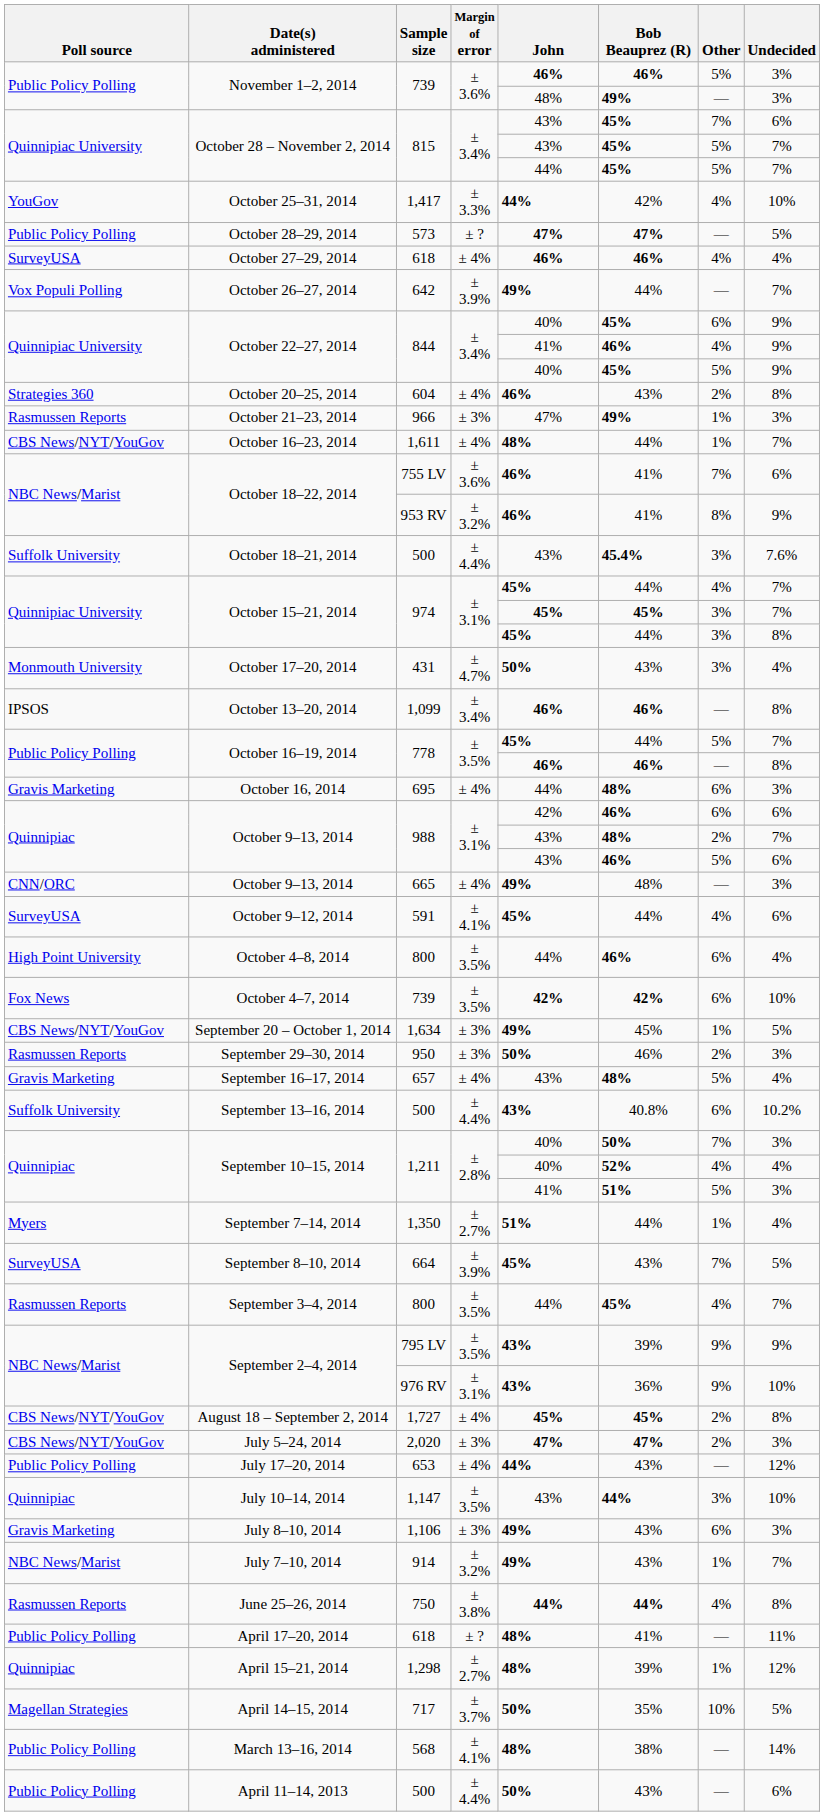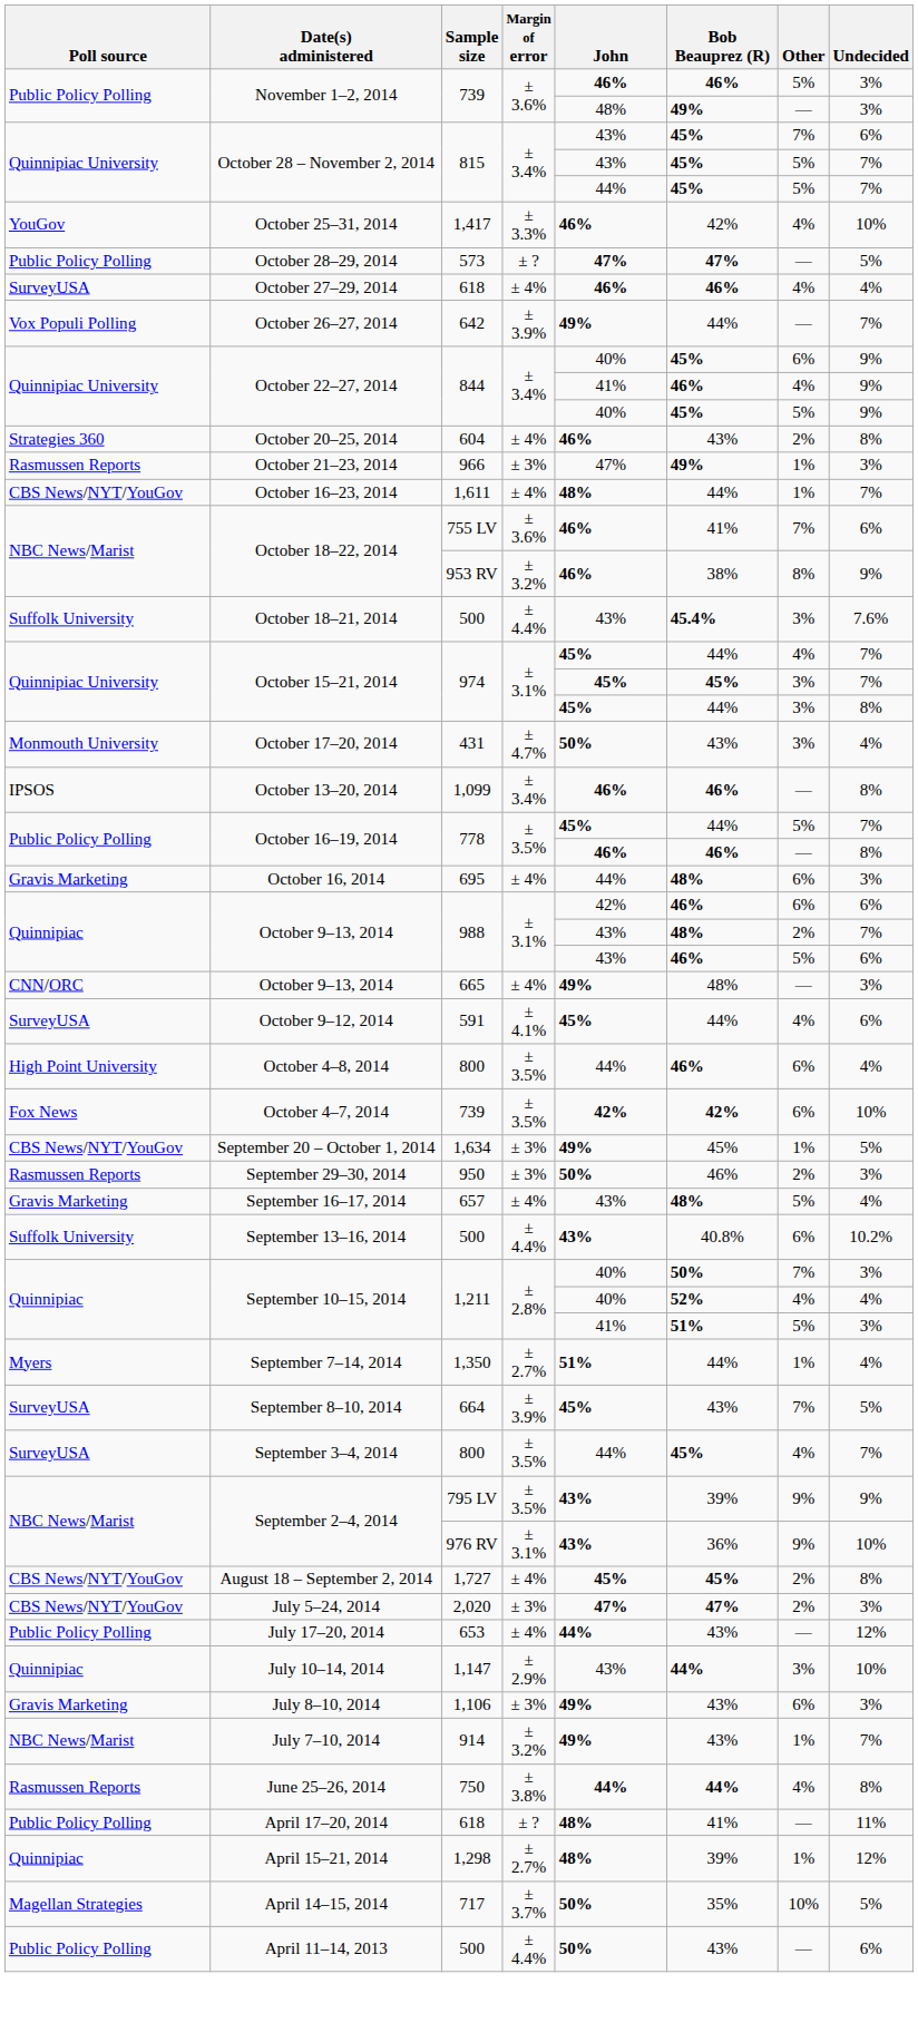 <table class="wikitable">
 <tr valign= bottom>
 <th style="width:190px;">Poll source</th>
 <th style="width:215px;">Date(s)<br>administered</th>
 <th class=small>Sample<br>size</th>
 <th><small>Margin of</small><br>error</th>
 <th style="width:100px;">John<br></th>
 <th style="width:100px;">Bob<br>Beauprez (R)</th>
 <th style="width:40px;">Other</th>
 <th style="width:40px;">Undecided</th>
 </tr>
 <tr>
 <td rowspan=2><a href='#'>Public Policy Polling</a></td>
 <td align=center rowspan=2>November 1–2, 2014</td>
 <td align=center rowspan=2>739</td>
 <td align=center rowspan=2>± 3.6%</td>
 <td align=center><strong>46%</strong></td>
 <td align=center><strong>46%</strong></td>
 <td align=center>5%</td>
 <td align=center>3%</td>
 </tr>
 <tr>
 <td align=center>48%</td>
 <td><strong>49%</strong></td>
 <td align=center>—</td>
 <td align=center>3%</td>
 </tr>
 <tr>
 <td rowspan=3><a href='#'>Quinnipiac University</a></td>
 <td align=center rowspan=3>October 28 – November 2, 2014</td>
 <td align=center rowspan=3>815</td>
 <td align=center rowspan=3>± 3.4%</td>
 <td align=center>43%</td>
 <td><strong>45%</strong></td>
 <td align=center>7%</td>
 <td align=center>6%</td>
 </tr>
 <tr>
 <td align=center>43%</td>
 <td><strong>45%</strong></td>
 <td align=center>5%</td>
 <td align=center>7%</td>
 </tr>
 <tr>
 <td align=center>44%</td>
 <td><strong>45%</strong></td>
 <td align=center>5%</td>
 <td align=center>7%</td>
 </tr>
 <tr>
 <td><a href='#'>YouGov</a></td>
 <td align=center>October 25–31, 2014</td>
 <td align=center>1,417</td>
 <td align=center>± 3.3%</td>
-<td><strong>44%</strong></td>
+<td><strong>46%</strong></td>
 <td align=center>42%</td>
 <td align=center>4%</td>
 <td align=center>10%</td>
 </tr>
 <tr>
 <td><a href='#'>Public Policy Polling</a></td>
 <td align=center>October 28–29, 2014</td>
 <td align=center>573</td>
 <td align=center>± ?</td>
 <td align=center><strong>47%</strong></td>
 <td align=center><strong>47%</strong></td>
 <td align=center>—</td>
 <td align=center>5%</td>
 </tr>
 <tr>
 <td><a href='#'>SurveyUSA</a></td>
 <td align=center>October 27–29, 2014</td>
 <td align=center>618</td>
 <td align=center>± 4%</td>
 <td align=center><strong>46%</strong></td>
 <td align=center><strong>46%</strong></td>
 <td align=center>4%</td>
 <td align=center>4%</td>
 </tr>
 <tr>
 <td><a href='#'>Vox Populi Polling</a></td>
 <td align=center>October 26–27, 2014</td>
 <td align=center>642</td>
 <td align=center>± 3.9%</td>
 <td><strong>49%</strong></td>
 <td align=center>44%</td>
 <td align=center>—</td>
 <td align=center>7%</td>
 </tr>
 <tr>
 <td rowspan=3><a href='#'>Quinnipiac University</a></td>
 <td align=center rowspan=3>October 22–27, 2014</td>
 <td align=center rowspan=3>844</td>
 <td align=center rowspan=3>± 3.4%</td>
 <td align=center>40%</td>
 <td><strong>45%</strong></td>
 <td align=center>6%</td>
 <td align=center>9%</td>
 </tr>
 <tr>
 <td align=center>41%</td>
 <td><strong>46%</strong></td>
 <td align=center>4%</td>
 <td align=center>9%</td>
 </tr>
 <tr>
 <td align=center>40%</td>
 <td><strong>45%</strong></td>
 <td align=center>5%</td>
 <td align=center>9%</td>
 </tr>
 <tr>
 <td><a href='#'>Strategies 360</a></td>
 <td align=center>October 20–25, 2014</td>
 <td align=center>604</td>
 <td align=center>± 4%</td>
 <td><strong>46%</strong></td>
 <td align=center>43%</td>
 <td align=center>2%</td>
 <td align=center>8%</td>
 </tr>
 <tr>
 <td><a href='#'>Rasmussen Reports</a></td>
 <td align=center>October 21–23, 2014</td>
 <td align=center>966</td>
 <td align=center>± 3%</td>
 <td align=center>47%</td>
 <td><strong>49%</strong></td>
 <td align=center>1%</td>
 <td align=center>3%</td>
 </tr>
 <tr>
 <td><a href='#'>CBS News</a>/<a href='#'>NYT</a>/<a href='#'>YouGov</a></td>
 <td align=center>October 16–23, 2014</td>
 <td align=center>1,611</td>
 <td align=center>± 4%</td>
 <td><strong>48%</strong></td>
 <td align=center>44%</td>
 <td align=center>1%</td>
 <td align=center>7%</td>
 </tr>
 <tr>
 <td rowspan=2><a href='#'>NBC News</a>/<a href='#'>Marist</a></td>
 <td align=center rowspan=2>October 18–22, 2014</td>
 <td align=center>755 LV</td>
 <td align=center>± 3.6%</td>
 <td><strong>46%</strong></td>
 <td align=center>41%</td>
 <td align=center>7%</td>
 <td align=center>6%</td>
 </tr>
 <tr>
 <td align=center>953 RV</td>
 <td align=center>± 3.2%</td>
 <td><strong>46%</strong></td>
-<td align=center>41%</td>
+<td align=center>38%</td>
 <td align=center>8%</td>
 <td align=center>9%</td>
 </tr>
 <tr>
 <td><a href='#'>Suffolk University</a></td>
 <td align=center>October 18–21, 2014</td>
 <td align=center>500</td>
 <td align=center>± 4.4%</td>
 <td align=center>43%</td>
 <td><strong>45.4%</strong></td>
 <td align=center>3%</td>
 <td align=center>7.6%</td>
 </tr>
 <tr>
 <td rowspan=3><a href='#'>Quinnipiac University</a></td>
 <td align=center rowspan=3>October 15–21, 2014</td>
 <td align=center rowspan=3>974</td>
 <td align=center rowspan=3>± 3.1%</td>
 <td><strong>45%</strong></td>
 <td align=center>44%</td>
 <td align=center>4%</td>
 <td align=center>7%</td>
 </tr>
 <tr>
 <td align=center><strong>45%</strong></td>
 <td align=center><strong>45%</strong></td>
 <td align=center>3%</td>
 <td align=center>7%</td>
 </tr>
 <tr>
 <td><strong>45%</strong></td>
 <td align=center>44%</td>
 <td align=center>3%</td>
 <td align=center>8%</td>
 </tr>
 <tr>
 <td><a href='#'>Monmouth University</a></td>
 <td align=center>October 17–20, 2014</td>
 <td align=center>431</td>
 <td align=center>± 4.7%</td>
 <td><strong>50%</strong></td>
 <td align=center>43%</td>
 <td align=center>3%</td>
 <td align=center>4%</td>
 </tr>
 <tr>
 <td>IPSOS</td>
 <td align=center>October 13–20, 2014</td>
 <td align=center>1,099</td>
 <td align=center>± 3.4%</td>
 <td align=center><strong>46%</strong></td>
 <td align=center><strong>46%</strong></td>
 <td align=center>—</td>
 <td align=center>8%</td>
 </tr>
 <tr>
 <td rowspan=2><a href='#'>Public Policy Polling</a></td>
 <td align=center rowspan=2>October 16–19, 2014</td>
 <td align=center rowspan=2>778</td>
 <td align=center rowspan=2>± 3.5%</td>
 <td><strong>45%</strong></td>
 <td align=center>44%</td>
 <td align=center>5%</td>
 <td align=center>7%</td>
 </tr>
 <tr>
 <td align=center><strong>46%</strong></td>
 <td align=center><strong>46%</strong></td>
 <td align=center>—</td>
 <td align=center>8%</td>
 </tr>
 <tr>
 <td><a href='#'>Gravis Marketing</a></td>
 <td align=center>October 16, 2014</td>
 <td align=center>695</td>
 <td align=center>± 4%</td>
 <td align=center>44%</td>
 <td><strong>48%</strong></td>
 <td align=center>6%</td>
 <td align=center>3%</td>
 </tr>
 <tr>
 <td rowspan=3><a href='#'>Quinnipiac</a></td>
 <td align=center rowspan=3>October 9–13, 2014</td>
 <td align=center rowspan=3>988</td>
 <td align=center rowspan=3>± 3.1%</td>
 <td align=center>42%</td>
 <td><strong>46%</strong></td>
 <td align=center>6%</td>
 <td align=center>6%</td>
 </tr>
 <tr>
 <td align=center>43%</td>
 <td><strong>48%</strong></td>
 <td align=center>2%</td>
 <td align=center>7%</td>
 </tr>
 <tr>
 <td align=center>43%</td>
 <td><strong>46%</strong></td>
 <td align=center>5%</td>
 <td align=center>6%</td>
 </tr>
 <tr>
 <td><a href='#'>CNN</a>/<a href='#'>ORC</a></td>
 <td align=center>October 9–13, 2014</td>
 <td align=center>665</td>
 <td align=center>± 4%</td>
 <td><strong>49%</strong></td>
 <td align=center>48%</td>
 <td align=center>—</td>
 <td align=center>3%</td>
 </tr>
 <tr>
 <td><a href='#'>SurveyUSA</a></td>
 <td align=center>October 9–12, 2014</td>
 <td align=center>591</td>
 <td align=center>± 4.1%</td>
 <td><strong>45%</strong></td>
 <td align=center>44%</td>
 <td align=center>4%</td>
 <td align=center>6%</td>
 </tr>
 <tr>
 <td><a href='#'>High Point University</a></td>
 <td align=center>October 4–8, 2014</td>
 <td align=center>800</td>
 <td align=center>± 3.5%</td>
 <td align=center>44%</td>
 <td><strong>46%</strong></td>
 <td align=center>6%</td>
 <td align=center>4%</td>
 </tr>
 <tr>
 <td><a href='#'>Fox News</a></td>
 <td align=center>October 4–7, 2014</td>
 <td align=center>739</td>
 <td align=center>± 3.5%</td>
 <td align=center><strong>42%</strong></td>
 <td align=center><strong>42%</strong></td>
 <td align=center>6%</td>
 <td align=center>10%</td>
 </tr>
 <tr>
 <td><a href='#'>CBS News</a>/<a href='#'>NYT</a>/<a href='#'>YouGov</a></td>
 <td align=center>September 20 – October 1, 2014</td>
 <td align=center>1,634</td>
 <td align=center>± 3%</td>
 <td><strong>49%</strong></td>
 <td align=center>45%</td>
 <td align=center>1%</td>
 <td align=center>5%</td>
 </tr>
 <tr>
 <td><a href='#'>Rasmussen Reports</a></td>
 <td align=center>September 29–30, 2014</td>
 <td align=center>950</td>
 <td align=center>± 3%</td>
 <td><strong>50%</strong></td>
 <td align=center>46%</td>
 <td align=center>2%</td>
 <td align=center>3%</td>
 </tr>
 <tr>
 <td><a href='#'>Gravis Marketing</a></td>
 <td align=center>September 16–17, 2014</td>
 <td align=center>657</td>
 <td align=center>± 4%</td>
 <td align=center>43%</td>
 <td><strong>48%</strong></td>
 <td align=center>5%</td>
 <td align=center>4%</td>
 </tr>
 <tr>
 <td><a href='#'>Suffolk University</a></td>
 <td align=center>September 13–16, 2014</td>
 <td align=center>500</td>
 <td align=center>± 4.4%</td>
 <td><strong>43%</strong></td>
 <td align=center>40.8%</td>
 <td align=center>6%</td>
 <td align=center>10.2%</td>
 </tr>
 <tr>
 <td rowspan=3><a href='#'>Quinnipiac</a></td>
 <td align=center rowspan=3>September 10–15, 2014</td>
 <td align=center rowspan=3>1,211</td>
 <td align=center rowspan=3>± 2.8%</td>
 <td align=center>40%</td>
 <td><strong>50%</strong></td>
 <td align=center>7%</td>
 <td align=center>3%</td>
 </tr>
 <tr>
 <td align=center>40%</td>
 <td><strong>52%</strong></td>
 <td align=center>4%</td>
 <td align=center>4%</td>
 </tr>
 <tr>
 <td align=center>41%</td>
 <td><strong>51%</strong></td>
 <td align=center>5%</td>
 <td align=center>3%</td>
 </tr>
 <tr>
 <td><a href='#'>Myers</a></td>
 <td align=center>September 7–14, 2014</td>
 <td align=center>1,350</td>
 <td align=center>± 2.7%</td>
 <td><strong>51%</strong></td>
 <td align=center>44%</td>
 <td align=center>1%</td>
 <td align=center>4%</td>
 </tr>
 <tr>
 <td><a href='#'>SurveyUSA</a></td>
 <td align=center>September 8–10, 2014</td>
 <td align=center>664</td>
 <td align=center>± 3.9%</td>
 <td><strong>45%</strong></td>
 <td align=center>43%</td>
 <td align=center>7%</td>
 <td align=center>5%</td>
 </tr>
 <tr>
-<td><a href='#'>Rasmussen Reports</a></td>
+<td><a href='#'>SurveyUSA</a></td>
 <td align=center>September 3–4, 2014</td>
 <td align=center>800</td>
 <td align=center>± 3.5%</td>
 <td align=center>44%</td>
 <td><strong>45%</strong></td>
 <td align=center>4%</td>
 <td align=center>7%</td>
 </tr>
 <tr>
 <td rowspan=2><a href='#'>NBC News</a>/<a href='#'>Marist</a></td>
 <td align=center rowspan=2>September 2–4, 2014</td>
 <td align=center>795 LV</td>
 <td align=center>± 3.5%</td>
 <td><strong>43%</strong></td>
 <td align=center>39%</td>
 <td align=center>9%</td>
 <td align=center>9%</td>
 </tr>
 <tr>
 <td align=center>976 RV</td>
 <td align=center>± 3.1%</td>
 <td><strong>43%</strong></td>
 <td align=center>36%</td>
 <td align=center>9%</td>
 <td align=center>10%</td>
 </tr>
 <tr>
 <td><a href='#'>CBS News</a>/<a href='#'>NYT</a>/<a href='#'>YouGov</a></td>
 <td align=center>August 18 – September 2, 2014</td>
 <td align=center>1,727</td>
 <td align=center>± 4%</td>
 <td align=center><strong>45%</strong></td>
 <td align=center><strong>45%</strong></td>
 <td align=center>2%</td>
 <td align=center>8%</td>
 </tr>
 <tr>
 <td><a href='#'>CBS News</a>/<a href='#'>NYT</a>/<a href='#'>YouGov</a></td>
 <td align=center>July 5–24, 2014</td>
 <td align=center>2,020</td>
 <td align=center>± 3%</td>
 <td align=center><strong>47%</strong></td>
 <td align=center><strong>47%</strong></td>
 <td align=center>2%</td>
 <td align=center>3%</td>
 </tr>
 <tr>
 <td><a href='#'>Public Policy Polling</a></td>
 <td align=center>July 17–20, 2014</td>
 <td align=center>653</td>
 <td align=center>± 4%</td>
 <td><strong>44%</strong></td>
 <td align=center>43%</td>
 <td align=center>—</td>
 <td align=center>12%</td>
 </tr>
 <tr>
 <td><a href='#'>Quinnipiac</a></td>
 <td align=center>July 10–14, 2014</td>
 <td align=center>1,147</td>
-<td align=center>± 3.5%</td>
+<td align=center>± 2.9%</td>
 <td align=center>43%</td>
 <td><strong>44%</strong></td>
 <td align=center>3%</td>
 <td align=center>10%</td>
 </tr>
 <tr>
 <td><a href='#'>Gravis Marketing</a></td>
 <td align=center>July 8–10, 2014</td>
 <td align=center>1,106</td>
 <td align=center>± 3%</td>
 <td><strong>49%</strong></td>
 <td align=center>43%</td>
 <td align=center>6%</td>
 <td align=center>3%</td>
 </tr>
 <tr>
 <td><a href='#'>NBC News</a>/<a href='#'>Marist</a></td>
 <td align=center>July 7–10, 2014</td>
 <td align=center>914</td>
 <td align=center>± 3.2%</td>
 <td><strong>49%</strong></td>
 <td align=center>43%</td>
 <td align=center>1%</td>
 <td align=center>7%</td>
 </tr>
 <tr>
 <td><a href='#'>Rasmussen Reports</a></td>
 <td align=center>June 25–26, 2014</td>
 <td align=center>750</td>
 <td align=center>± 3.8%</td>
 <td align=center><strong>44%</strong></td>
 <td align=center><strong>44%</strong></td>
 <td align=center>4%</td>
 <td align=center>8%</td>
 </tr>
 <tr>
 <td><a href='#'>Public Policy Polling</a></td>
 <td align=center>April 17–20, 2014</td>
 <td align=center>618</td>
 <td align=center>± ?</td>
 <td><strong>48%</strong></td>
 <td align=center>41%</td>
 <td align=center>—</td>
 <td align=center>11%</td>
 </tr>
 <tr>
 <td><a href='#'>Quinnipiac</a></td>
 <td align=center>April 15–21, 2014</td>
 <td align=center>1,298</td>
 <td align=center>± 2.7%</td>
 <td><strong>48%</strong></td>
 <td align=center>39%</td>
 <td align=center>1%</td>
 <td align=center>12%</td>
 </tr>
 <tr>
 <td><a href='#'>Magellan Strategies</a></td>
 <td align=center>April 14–15, 2014</td>
 <td align=center>717</td>
 <td align=center>± 3.7%</td>
 <td><strong>50%</strong></td>
 <td align=center>35%</td>
 <td align=center>10%</td>
 <td align=center>5%</td>
 </tr>
 <tr>
 <td><a href='#'>Public Policy Polling</a></td>
-<td align=center>March 13–16, 2014</td>
-<td align=center>568</td>
-<td align=center>± 4.1%</td>
-<td><strong>48%</strong></td>
-<td align=center>38%</td>
-<td align=center>—</td>
-<td align=center>14%</td>
-</tr>
-<tr>
-<td><a href='#'>Public Policy Polling</a></td>
 <td align=center>April 11–14, 2013</td>
 <td align=center>500</td>
 <td align=center>± 4.4%</td>
 <td><strong>50%</strong></td>
 <td align=center>43%</td>
 <td align=center>—</td>
 <td align=center>6%</td>
 </tr>
 </table>
